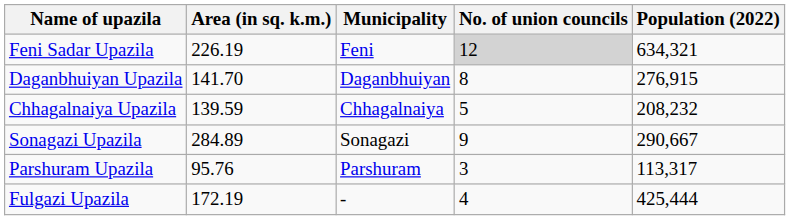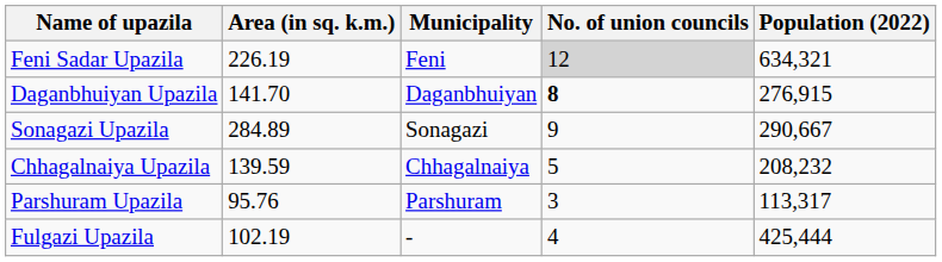 <table class="wikitable sortable">
 <tr>
 <th>Name of upazila</th>
 <th>Area (in sq. k.m.)</th>
 <th>Municipality</th>
 <th>No. of union councils</th>
 <th>Population (2022)</th>
 </tr>
 <tr>
 <td><a href='#'>Feni Sadar Upazila</a></td>
 <td>226.19</td>
 <td><a href='#'>Feni</a></td>
 <td style="background: lightgrey;">12</td>
 <td>634,321</td>
 </tr>
 <tr>
 <td><a href='#'>Daganbhuiyan Upazila</a></td>
 <td>141.70</td>
 <td><a href='#'>Daganbhuiyan</a></td>
-<td>8</td>
+<td><strong>8</strong></td>
 <td>276,915</td>
+</tr>
+<tr>
+<td><a href='#'>Sonagazi Upazila</a></td>
+<td>284.89</td>
+<td>Sonagazi</td>
+<td>9</td>
+<td>290,667</td>
 </tr>
 <tr>
 <td><a href='#'>Chhagalnaiya Upazila</a></td>
 <td>139.59</td>
 <td><a href='#'>Chhagalnaiya</a></td>
 <td>5</td>
 <td>208,232</td>
-</tr>
-<tr>
-<td><a href='#'>Sonagazi Upazila</a></td>
-<td>284.89</td>
-<td>Sonagazi</td>
-<td>9</td>
-<td>290,667</td>
 </tr>
 <tr>
 <td><a href='#'>Parshuram Upazila</a></td>
 <td>95.76</td>
 <td><a href='#'>Parshuram</a></td>
 <td>3</td>
 <td>113,317</td>
 </tr>
 <tr>
 <td><a href='#'>Fulgazi Upazila</a></td>
-<td>172.19</td>
+<td>102.19</td>
 <td>-</td>
 <td>4</td>
 <td>425,444</td>
 </tr>
 </table>
